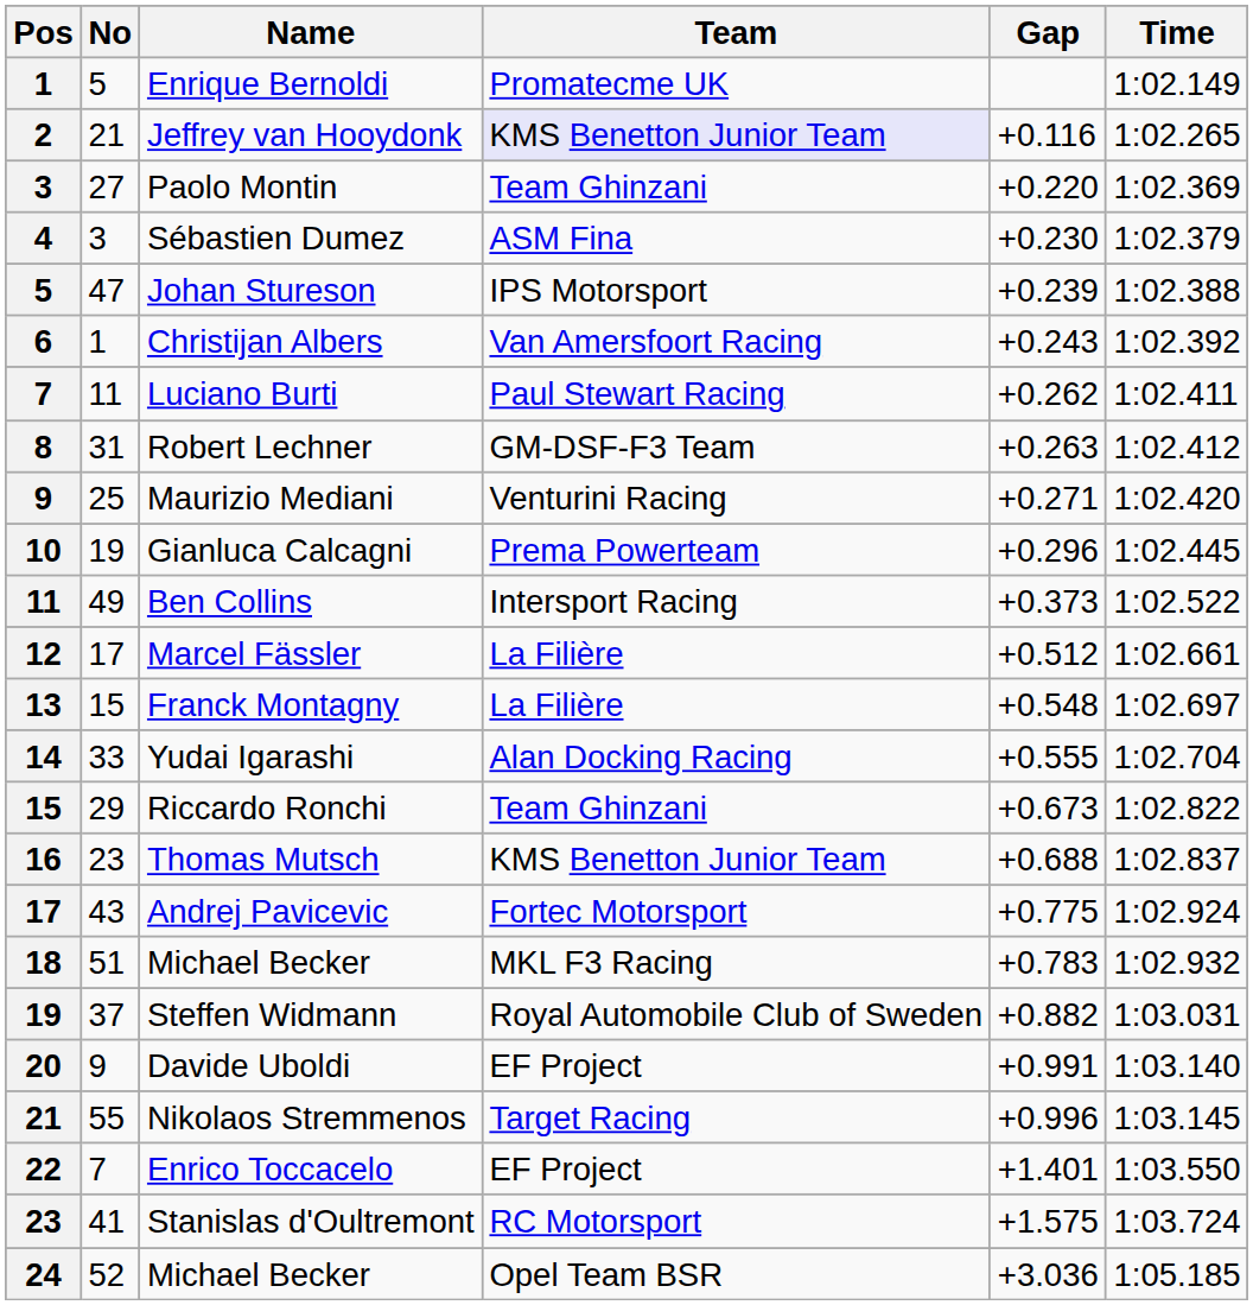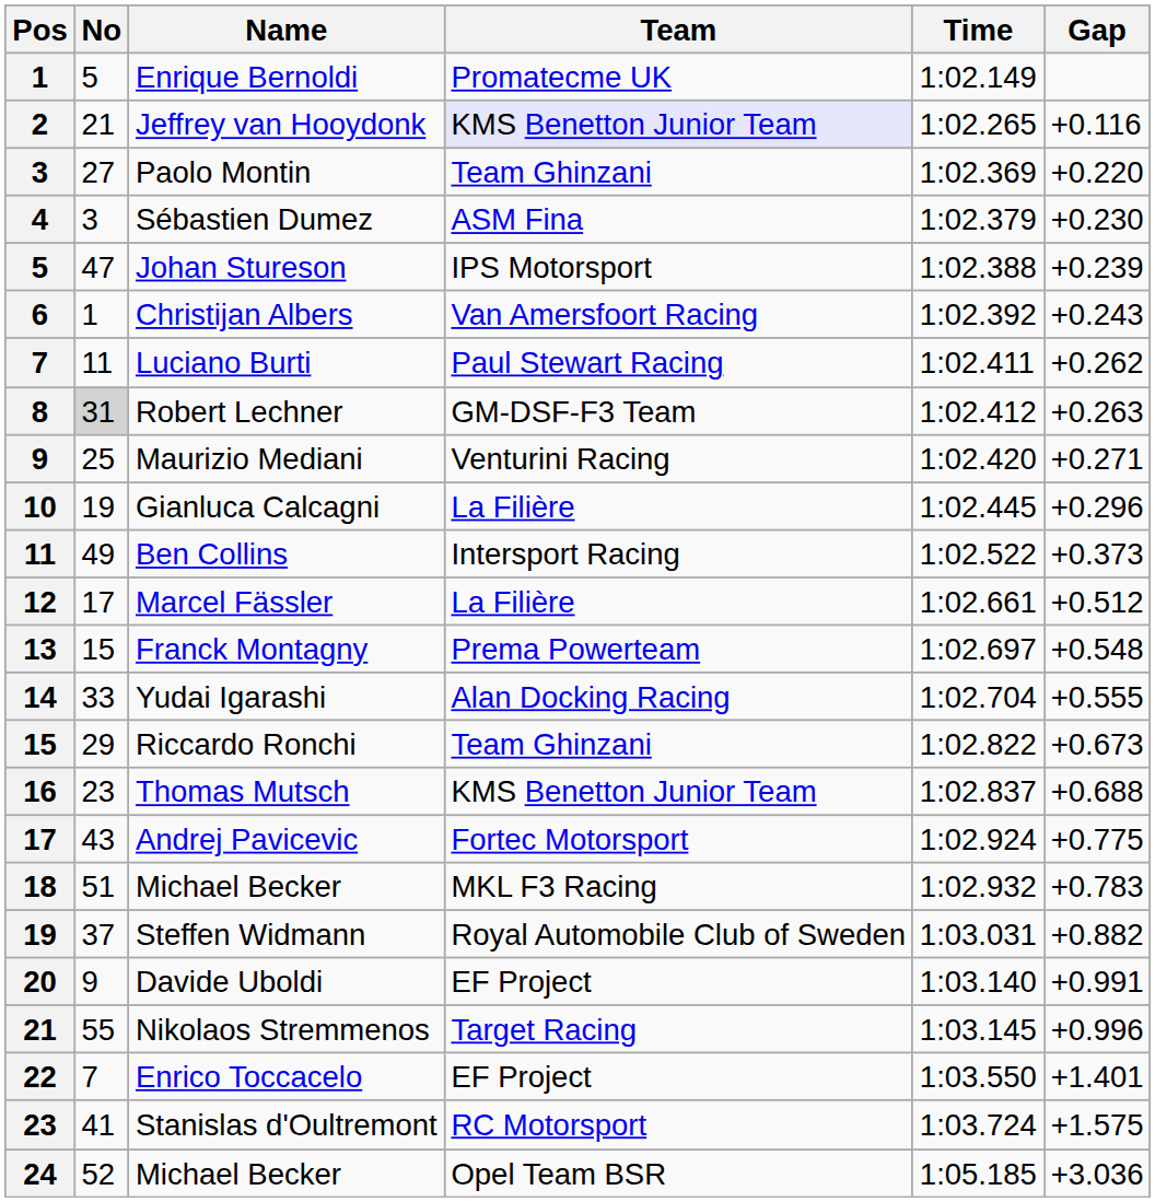 <table class="wikitable" style="font-size: 95%">
 <tr>
 <th>Pos</th>
 <th>No</th>
 <th>Name</th>
 <th>Team</th>
+<th>Time</th>
 <th>Gap</th>
-<th>Time</th>
 </tr>
 <tr>
 <th>1</th>
 <td>5</td>
 <td> <a href='#'>Enrique Bernoldi</a></td>
 <td><a href='#'>Promatecme UK</a></td>
+<td>1:02.149</td>
 <td></td>
-<td>1:02.149</td>
 </tr>
 <tr>
 <th>2</th>
 <td>21</td>
 <td> <a href='#'>Jeffrey van Hooydonk</a></td>
 <td style="background: lavender;">KMS <a href='#'>Benetton Junior Team</a></td>
+<td>1:02.265</td>
 <td>+0.116</td>
-<td>1:02.265</td>
 </tr>
 <tr>
 <th>3</th>
 <td>27</td>
 <td> Paolo Montin</td>
 <td><a href='#'>Team Ghinzani</a></td>
+<td>1:02.369</td>
 <td>+0.220</td>
-<td>1:02.369</td>
 </tr>
 <tr>
 <th>4</th>
 <td>3</td>
 <td> Sébastien Dumez</td>
 <td><a href='#'>ASM Fina</a></td>
+<td>1:02.379</td>
 <td>+0.230</td>
-<td>1:02.379</td>
 </tr>
 <tr>
 <th>5</th>
 <td>47</td>
 <td> <a href='#'>Johan Stureson</a></td>
 <td>IPS Motorsport</td>
+<td>1:02.388</td>
 <td>+0.239</td>
-<td>1:02.388</td>
 </tr>
 <tr>
 <th>6</th>
 <td>1</td>
 <td> <a href='#'>Christijan Albers</a></td>
 <td><a href='#'>Van Amersfoort Racing</a></td>
+<td>1:02.392</td>
 <td>+0.243</td>
-<td>1:02.392</td>
 </tr>
 <tr>
 <th>7</th>
 <td>11</td>
 <td> <a href='#'>Luciano Burti</a></td>
 <td><a href='#'>Paul Stewart Racing</a></td>
+<td>1:02.411</td>
 <td>+0.262</td>
-<td>1:02.411</td>
 </tr>
 <tr>
 <th>8</th>
-<td>31</td>
+<td style="background: lightgrey;">31</td>
 <td> Robert Lechner</td>
 <td>GM-DSF-F3 Team</td>
+<td>1:02.412</td>
 <td>+0.263</td>
-<td>1:02.412</td>
 </tr>
 <tr>
 <th>9</th>
 <td>25</td>
 <td> Maurizio Mediani</td>
 <td>Venturini Racing</td>
+<td>1:02.420</td>
 <td>+0.271</td>
-<td>1:02.420</td>
 </tr>
 <tr>
 <th>10</th>
 <td>19</td>
 <td> Gianluca Calcagni</td>
-<td><a href='#'>Prema Powerteam</a></td>
+<td><a href='#'>La Filière</a></td>
+<td>1:02.445</td>
 <td>+0.296</td>
-<td>1:02.445</td>
 </tr>
 <tr>
 <th>11</th>
 <td>49</td>
 <td> <a href='#'>Ben Collins</a></td>
 <td>Intersport Racing</td>
+<td>1:02.522</td>
 <td>+0.373</td>
-<td>1:02.522</td>
 </tr>
 <tr>
 <th>12</th>
 <td>17</td>
 <td> <a href='#'>Marcel Fässler</a></td>
 <td><a href='#'>La Filière</a></td>
+<td>1:02.661</td>
 <td>+0.512</td>
-<td>1:02.661</td>
 </tr>
 <tr>
 <th>13</th>
 <td>15</td>
 <td> <a href='#'>Franck Montagny</a></td>
-<td><a href='#'>La Filière</a></td>
+<td><a href='#'>Prema Powerteam</a></td>
+<td>1:02.697</td>
 <td>+0.548</td>
-<td>1:02.697</td>
 </tr>
 <tr>
 <th>14</th>
 <td>33</td>
 <td> Yudai Igarashi</td>
 <td><a href='#'>Alan Docking Racing</a></td>
+<td>1:02.704</td>
 <td>+0.555</td>
-<td>1:02.704</td>
 </tr>
 <tr>
 <th>15</th>
 <td>29</td>
 <td> Riccardo Ronchi</td>
 <td><a href='#'>Team Ghinzani</a></td>
+<td>1:02.822</td>
 <td>+0.673</td>
-<td>1:02.822</td>
 </tr>
 <tr>
 <th>16</th>
 <td>23</td>
 <td> <a href='#'>Thomas Mutsch</a></td>
 <td>KMS <a href='#'>Benetton Junior Team</a></td>
+<td>1:02.837</td>
 <td>+0.688</td>
-<td>1:02.837</td>
 </tr>
 <tr>
 <th>17</th>
 <td>43</td>
 <td> <a href='#'>Andrej Pavicevic</a></td>
 <td><a href='#'>Fortec Motorsport</a></td>
+<td>1:02.924</td>
 <td>+0.775</td>
-<td>1:02.924</td>
 </tr>
 <tr>
 <th>18</th>
 <td>51</td>
 <td> Michael Becker</td>
 <td>MKL F3 Racing</td>
+<td>1:02.932</td>
 <td>+0.783</td>
-<td>1:02.932</td>
 </tr>
 <tr>
 <th>19</th>
 <td>37</td>
 <td> Steffen Widmann</td>
 <td>Royal Automobile Club of Sweden</td>
+<td>1:03.031</td>
 <td>+0.882</td>
-<td>1:03.031</td>
 </tr>
 <tr>
 <th>20</th>
 <td>9</td>
 <td> Davide Uboldi</td>
 <td>EF Project</td>
+<td>1:03.140</td>
 <td>+0.991</td>
-<td>1:03.140</td>
 </tr>
 <tr>
 <th>21</th>
 <td>55</td>
 <td> Nikolaos Stremmenos</td>
 <td><a href='#'>Target Racing</a></td>
+<td>1:03.145</td>
 <td>+0.996</td>
-<td>1:03.145</td>
 </tr>
 <tr>
 <th>22</th>
 <td>7</td>
 <td> <a href='#'>Enrico Toccacelo</a></td>
 <td>EF Project</td>
+<td>1:03.550</td>
 <td>+1.401</td>
-<td>1:03.550</td>
 </tr>
 <tr>
 <th>23</th>
 <td>41</td>
 <td> Stanislas d'Oultremont</td>
 <td><a href='#'>RC Motorsport</a></td>
+<td>1:03.724</td>
 <td>+1.575</td>
-<td>1:03.724</td>
 </tr>
 <tr>
 <th>24</th>
 <td>52</td>
 <td> Michael Becker</td>
 <td>Opel Team BSR</td>
+<td>1:05.185</td>
 <td>+3.036</td>
-<td>1:05.185</td>
 </tr>
 </table>
